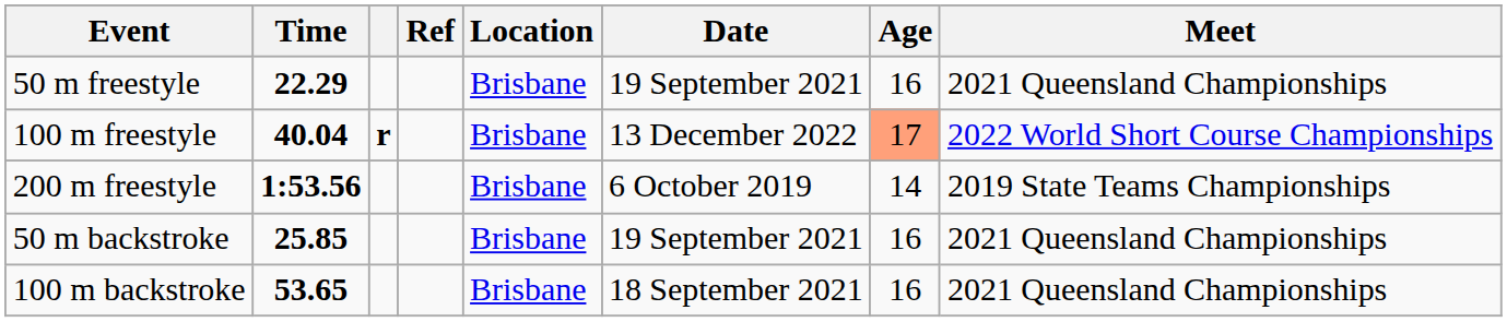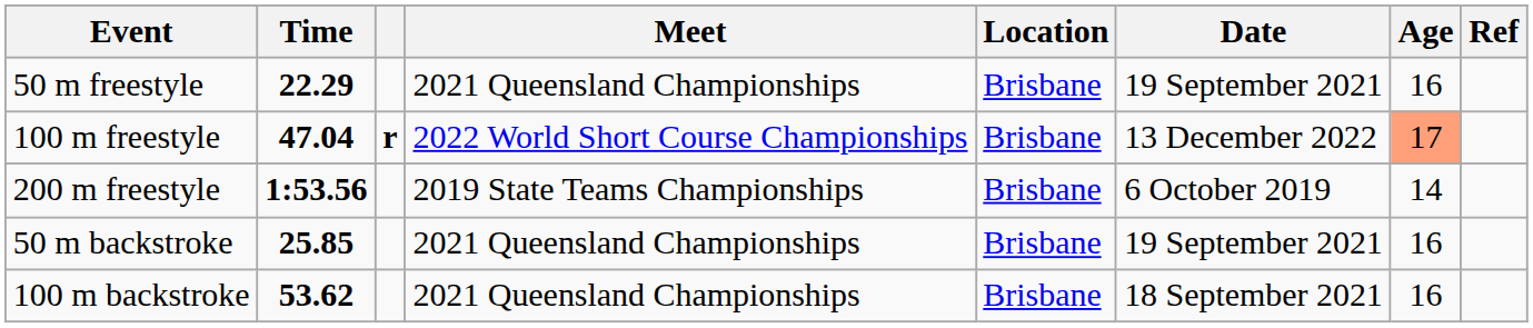 <table class="wikitable">
 <tr>
 <th>Event</th>
 <th>Time</th>
 <th></th>
-<th>Ref</th>
+<th>Meet</th>
 <th>Location</th>
 <th>Date</th>
 <th>Age</th>
-<th>Meet</th>
+<th>Ref</th>
 </tr>
 <tr>
 <td>50 m freestyle</td>
 <td style="text-align:center;"><strong>22.29</strong></td>
 <td></td>
-<td style="text-align:center;"></td>
+<td>2021 Queensland Championships</td>
 <td><a href='#'>Brisbane</a></td>
 <td>19 September 2021</td>
 <td style="text-align:center;">16</td>
-<td>2021 Queensland Championships</td>
+<td style="text-align:center;"></td>
 </tr>
 <tr>
 <td>100 m freestyle</td>
-<td style="text-align:center;"><strong>40.04</strong></td>
+<td style="text-align:center;"><strong>47.04</strong></td>
 <td><strong>r</strong></td>
-<td style="text-align:center;"></td>
+<td><a href='#'>2022 World Short Course Championships</a></td>
 <td><a href='#'>Brisbane</a></td>
 <td>13 December 2022</td>
 <td style="background: lightsalmon; text-align:center;">17</td>
-<td><a href='#'>2022 World Short Course Championships</a></td>
+<td style="text-align:center;"></td>
 </tr>
 <tr>
 <td>200 m freestyle</td>
 <td style="text-align:center;"><strong>1:53.56</strong></td>
 <td></td>
-<td style="text-align:center;"></td>
+<td>2019 State Teams Championships</td>
 <td><a href='#'>Brisbane</a></td>
 <td>6 October 2019</td>
 <td style="text-align:center;">14</td>
-<td>2019 State Teams Championships</td>
+<td style="text-align:center;"></td>
 </tr>
 <tr>
 <td>50 m backstroke</td>
 <td style="text-align:center;"><strong>25.85</strong></td>
 <td></td>
-<td style="text-align:center;"></td>
+<td>2021 Queensland Championships</td>
 <td><a href='#'>Brisbane</a></td>
 <td>19 September 2021</td>
 <td style="text-align:center;">16</td>
-<td>2021 Queensland Championships</td>
+<td style="text-align:center;"></td>
 </tr>
 <tr>
 <td>100 m backstroke</td>
-<td style="text-align:center;"><strong>53.65</strong></td>
+<td style="text-align:center;"><strong>53.62</strong></td>
 <td></td>
-<td style="text-align:center;"></td>
+<td>2021 Queensland Championships</td>
 <td><a href='#'>Brisbane</a></td>
 <td>18 September 2021</td>
 <td style="text-align:center;">16</td>
-<td>2021 Queensland Championships</td>
+<td style="text-align:center;"></td>
 </tr>
 </table>
